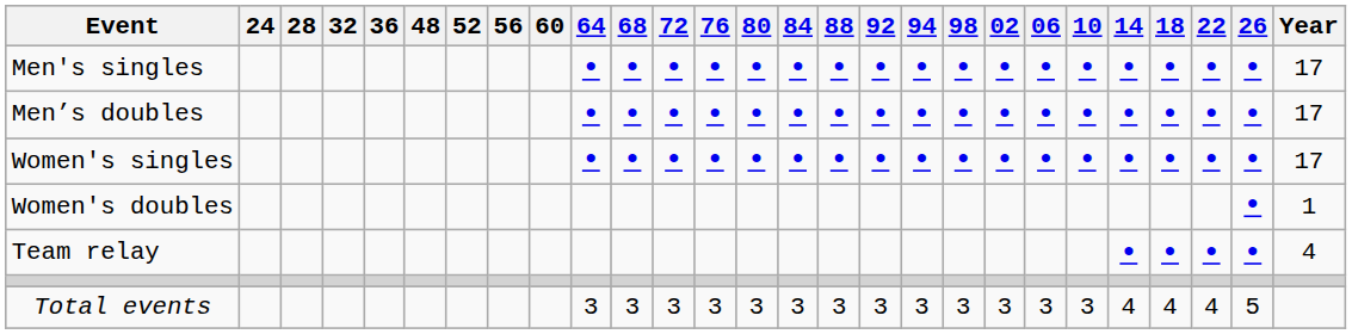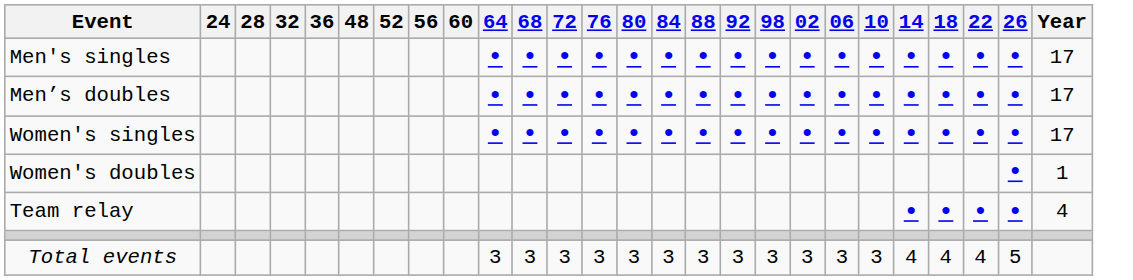 <table class="wikitable" style="text-align:center">
 <tr>
 <th>Event</th>
 <th>24</th>
 <th>28</th>
 <th>32</th>
 <th>36</th>
 <th>48</th>
 <th>52</th>
 <th>56</th>
 <th>60</th>
 <th><a href='#'>64</a></th>
 <th><a href='#'>68</a></th>
 <th><a href='#'>72</a></th>
 <th><a href='#'>76</a></th>
 <th><a href='#'>80</a></th>
 <th><a href='#'>84</a></th>
 <th><a href='#'>88</a></th>
 <th><a href='#'>92</a></th>
-<th><a href='#'>94</a></th>
 <th><a href='#'>98</a></th>
 <th><a href='#'>02</a></th>
 <th><a href='#'>06</a></th>
 <th><a href='#'>10</a></th>
 <th><a href='#'>14</a></th>
 <th><a href='#'>18</a></th>
 <th><a href='#'>22</a></th>
 <th><a href='#'>26</a></th>
 <th>Year</th>
 </tr>
 <tr>
 <td align=left>Men's singles</td>
 <td></td>
 <td></td>
 <td></td>
 <td></td>
 <td></td>
 <td></td>
 <td></td>
 <td></td>
-<td><big><strong><a href='#'>•</a></strong></big></td>
 <td><big><strong><a href='#'>•</a></strong></big></td>
 <td><big><strong><a href='#'>•</a></strong></big></td>
 <td><big><strong><a href='#'>•</a></strong></big></td>
 <td><big><strong><a href='#'>•</a></strong></big></td>
 <td><big><strong><a href='#'>•</a></strong></big></td>
 <td><big><strong><a href='#'>•</a></strong></big></td>
 <td><big><strong><a href='#'>•</a></strong></big></td>
 <td><big><strong><a href='#'>•</a></strong></big></td>
 <td><big><strong><a href='#'>•</a></strong></big></td>
 <td><big><strong><a href='#'>•</a></strong></big></td>
 <td><big><strong><a href='#'>•</a></strong></big></td>
 <td><big><strong><a href='#'>•</a></strong></big></td>
 <td><big><strong><a href='#'>•</a></strong></big></td>
 <td><big><strong><a href='#'>•</a></strong></big></td>
 <td><big><strong><a href='#'>•</a></strong></big></td>
 <td><big><strong><a href='#'>•</a></strong></big></td>
 <td>17</td>
 </tr>
 <tr>
 <td align=left>Men’s doubles</td>
 <td></td>
 <td></td>
 <td></td>
 <td></td>
 <td></td>
 <td></td>
 <td></td>
 <td></td>
 <td><big><strong><a href='#'>•</a></strong></big></td>
 <td><big><strong><a href='#'>•</a></strong></big></td>
 <td><big><strong><a href='#'>•</a></strong></big></td>
 <td><big><strong><a href='#'>•</a></strong></big></td>
 <td><big><strong><a href='#'>•</a></strong></big></td>
 <td><big><strong><a href='#'>•</a></strong></big></td>
 <td><big><strong><a href='#'>•</a></strong></big></td>
 <td><big><strong><a href='#'>•</a></strong></big></td>
 <td><big><strong><a href='#'>•</a></strong></big></td>
 <td><big><strong><a href='#'>•</a></strong></big></td>
 <td><big><strong><a href='#'>•</a></strong></big></td>
 <td><big><strong><a href='#'>•</a></strong></big></td>
 <td><big><strong><a href='#'>•</a></strong></big></td>
 <td><big><strong><a href='#'>•</a></strong></big></td>
 <td><big><strong><a href='#'>•</a></strong></big></td>
 <td><big><strong><a href='#'>•</a></strong></big></td>
-<td><big><strong><a href='#'>•</a></strong></big></td>
 <td>17</td>
 </tr>
 <tr>
 <td align=left>Women's singles</td>
 <td></td>
 <td></td>
 <td></td>
 <td></td>
 <td></td>
 <td></td>
 <td></td>
 <td></td>
-<td><big><strong><a href='#'>•</a></strong></big></td>
 <td><big><strong><a href='#'>•</a></strong></big></td>
 <td><big><strong><a href='#'>•</a></strong></big></td>
 <td><big><strong><a href='#'>•</a></strong></big></td>
 <td><big><strong><a href='#'>•</a></strong></big></td>
 <td><big><strong><a href='#'>•</a></strong></big></td>
 <td><big><strong><a href='#'>•</a></strong></big></td>
 <td><big><strong><a href='#'>•</a></strong></big></td>
 <td><big><strong><a href='#'>•</a></strong></big></td>
 <td><big><strong><a href='#'>•</a></strong></big></td>
 <td><big><strong><a href='#'>•</a></strong></big></td>
 <td><big><strong><a href='#'>•</a></strong></big></td>
 <td><big><strong><a href='#'>•</a></strong></big></td>
 <td><big><strong><a href='#'>•</a></strong></big></td>
 <td><big><strong><a href='#'>•</a></strong></big></td>
 <td><big><strong><a href='#'>•</a></strong></big></td>
 <td><big><strong><a href='#'>•</a></strong></big></td>
 <td>17</td>
 </tr>
 <tr>
 <td align=left>Women's doubles</td>
 <td></td>
 <td></td>
 <td></td>
 <td></td>
 <td></td>
 <td></td>
 <td></td>
 <td></td>
 <td></td>
 <td></td>
 <td></td>
 <td></td>
 <td></td>
 <td></td>
 <td></td>
 <td></td>
 <td></td>
 <td></td>
 <td></td>
 <td></td>
 <td></td>
 <td></td>
 <td></td>
-<td></td>
 <td><big><strong><a href='#'>•</a></strong></big></td>
 <td>1</td>
 </tr>
 <tr>
 <td align=left>Team relay</td>
-<td></td>
 <td></td>
 <td></td>
 <td></td>
 <td></td>
 <td></td>
 <td></td>
 <td></td>
 <td></td>
 <td></td>
 <td></td>
 <td></td>
 <td></td>
 <td></td>
 <td></td>
 <td></td>
 <td></td>
 <td></td>
 <td></td>
 <td></td>
 <td></td>
 <td><big><strong><a href='#'>•</a></strong></big></td>
 <td><big><strong><a href='#'>•</a></strong></big></td>
 <td><big><strong><a href='#'>•</a></strong></big></td>
 <td><big><strong><a href='#'>•</a></strong></big></td>
 <td>4</td>
 </tr>
 <tr bgcolor=lightgray>
 <td></td>
 <td></td>
 <td></td>
 <td></td>
 <td></td>
 <td></td>
 <td></td>
 <td></td>
 <td></td>
 <td></td>
 <td></td>
 <td></td>
 <td></td>
 <td></td>
 <td></td>
 <td></td>
 <td></td>
 <td></td>
 <td></td>
 <td></td>
 <td></td>
 <td></td>
 <td></td>
 <td></td>
 <td></td>
 <td></td>
-<td></td>
 </tr>
 <tr align=center>
 <td><em>Total events</em></td>
 <td></td>
 <td></td>
 <td></td>
 <td></td>
 <td></td>
 <td></td>
 <td></td>
 <td></td>
 <td>3</td>
 <td>3</td>
 <td>3</td>
 <td>3</td>
 <td>3</td>
 <td>3</td>
 <td>3</td>
 <td>3</td>
 <td>3</td>
 <td>3</td>
 <td>3</td>
 <td>3</td>
-<td>3</td>
 <td>4</td>
 <td>4</td>
 <td>4</td>
 <td>5</td>
 <td></td>
 </tr>
 </table>
